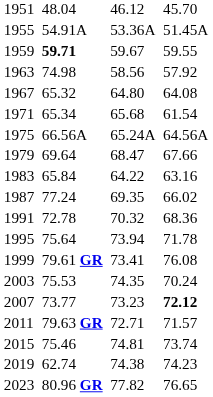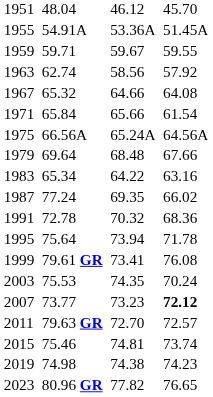 <table>
 <tr>
 <td>1951<br></td>
 <td></td>
 <td>48.04</td>
 <td></td>
 <td>46.12</td>
 <td></td>
 <td>45.70</td>
 </tr>
 <tr>
 <td>1955<br></td>
 <td></td>
 <td>54.91A</td>
 <td></td>
 <td>53.36A</td>
 <td></td>
 <td>51.45A</td>
 </tr>
 <tr>
 <td>1959<br></td>
 <td></td>
-<td><strong>59.71</strong></td>
+<td>59.71</td>
 <td></td>
 <td>59.67</td>
 <td></td>
 <td>59.55</td>
 </tr>
 <tr>
 <td>1963<br></td>
 <td></td>
-<td>74.98</td>
+<td>62.74</td>
 <td></td>
 <td>58.56</td>
 <td></td>
 <td>57.92</td>
 </tr>
 <tr>
 <td>1967<br></td>
 <td></td>
 <td>65.32</td>
 <td></td>
-<td>64.80</td>
+<td>64.66</td>
 <td></td>
 <td>64.08</td>
 </tr>
 <tr>
 <td>1971<br></td>
 <td></td>
-<td>65.34</td>
+<td>65.84</td>
 <td></td>
-<td>65.68</td>
+<td>65.66</td>
 <td></td>
 <td>61.54</td>
 </tr>
 <tr>
 <td>1975<br></td>
 <td></td>
 <td>66.56A</td>
 <td></td>
 <td>65.24A</td>
 <td></td>
 <td>64.56A</td>
 </tr>
 <tr>
 <td>1979<br></td>
 <td></td>
 <td>69.64</td>
 <td></td>
-<td>68.47</td>
+<td>68.48</td>
 <td></td>
 <td>67.66</td>
 </tr>
 <tr>
 <td>1983<br></td>
 <td></td>
-<td>65.84</td>
+<td>65.34</td>
 <td></td>
 <td>64.22</td>
 <td></td>
 <td>63.16</td>
 </tr>
 <tr>
 <td>1987<br></td>
 <td></td>
 <td>77.24</td>
 <td></td>
 <td>69.35</td>
 <td></td>
 <td>66.02</td>
 </tr>
 <tr>
 <td>1991<br></td>
 <td></td>
 <td>72.78</td>
 <td></td>
 <td>70.32</td>
 <td></td>
 <td>68.36</td>
 </tr>
 <tr>
 <td>1995<br></td>
 <td></td>
 <td>75.64</td>
 <td></td>
 <td>73.94</td>
 <td></td>
 <td>71.78</td>
 </tr>
 <tr>
 <td>1999<br></td>
 <td></td>
 <td>79.61 <strong><a href='#'>GR</a></strong></td>
 <td></td>
 <td>73.41</td>
 <td></td>
 <td>76.08</td>
 </tr>
 <tr>
 <td>2003<br></td>
 <td></td>
 <td>75.53</td>
 <td></td>
 <td>74.35</td>
 <td></td>
 <td>70.24</td>
 </tr>
 <tr>
 <td>2007<br></td>
 <td></td>
 <td>73.77</td>
 <td></td>
 <td>73.23</td>
 <td></td>
 <td><strong>72.12</strong></td>
 </tr>
 <tr>
 <td>2011<br></td>
 <td></td>
 <td>79.63 <strong><a href='#'>GR</a></strong></td>
 <td></td>
-<td>72.71</td>
+<td>72.70</td>
 <td></td>
-<td>71.57</td>
+<td>72.57</td>
 </tr>
 <tr>
 <td>2015<br></td>
 <td></td>
 <td>75.46</td>
 <td></td>
 <td>74.81</td>
 <td></td>
 <td>73.74</td>
 </tr>
 <tr>
 <td>2019<br></td>
 <td></td>
-<td>62.74</td>
+<td>74.98</td>
 <td></td>
 <td>74.38</td>
 <td></td>
 <td>74.23</td>
 </tr>
 <tr>
 <td>2023<br></td>
 <td></td>
 <td>80.96 <strong><a href='#'>GR</a></strong></td>
 <td></td>
 <td>77.82</td>
 <td></td>
 <td>76.65</td>
 </tr>
 </table>
